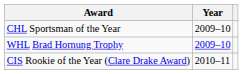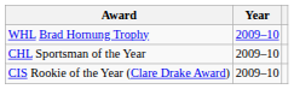 <table class="wikitable">
 <tr>
 <th>Award</th>
 <th>Year</th>
 <th></th>
 </tr>
 <tr>
+<td><a href='#'>WHL</a> <a href='#'>Brad Hornung Trophy</a></td>
+<td><a href='#'>2009–10</a></td>
+<td></td>
+</tr>
+<tr>
 <td><a href='#'>CHL</a> Sportsman of the Year</td>
 <td>2009–10</td>
 <td></td>
 </tr>
 <tr>
-<td><a href='#'>WHL</a> <a href='#'>Brad Hornung Trophy</a></td>
-<td><a href='#'>2009–10</a></td>
-<td></td>
-</tr>
-<tr>
 <td><a href='#'>CIS</a> Rookie of the Year (<a href='#'>Clare Drake Award</a>)</td>
-<td>2010–11</td>
+<td>2009–10</td>
 <td></td>
 </tr>
 </table>
